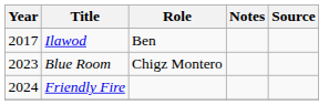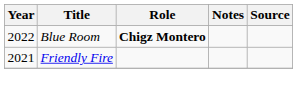 <table class="wikitable sortable">
 <tr>
 <th>Year</th>
 <th>Title</th>
 <th>Role</th>
 <th>Notes</th>
 <th>Source</th>
 </tr>
 <tr>
-<td>2017</td>
-<td><em><a href='#'>Ilawod</a></em></td>
-<td>Ben</td>
+<td>2022</td>
+<td><em>Blue Room</em></td>
+<td><strong>Chigz Montero</strong></td>
 <td></td>
 <td></td>
 </tr>
 <tr>
-<td>2023</td>
-<td><em>Blue Room</em></td>
-<td>Chigz Montero</td>
-<td></td>
-<td></td>
-</tr>
-<tr>
-<td>2024</td>
+<td>2021</td>
 <td><em><a href='#'>Friendly Fire</a></em></td>
 <td></td>
 <td></td>
 <td></td>
 </tr>
 <tr>
 </tr>
 </table>
